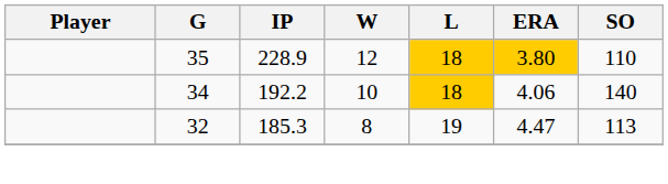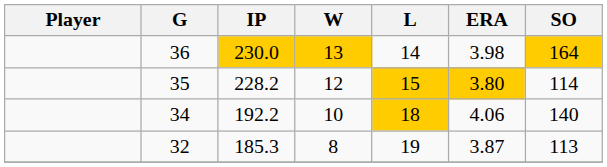 <table class="wikitable sortable">
 <tr>
 <th bgcolor="#DDDDFF" width="16%">Player</th>
 <th bgcolor="#DDDDFF" width="9%">G</th>
 <th bgcolor="#DDDDFF" width="9%">IP</th>
 <th bgcolor="#DDDDFF" width="9%">W</th>
 <th bgcolor="#DDDDFF" width="9%">L</th>
 <th bgcolor="#DDDDFF" width="9%">ERA</th>
 <th bgcolor="#DDDDFF" width="9%">SO</th>
 </tr>
 <tr align="center">
 <td></td>
+<td>36</td>
+<td bgcolor="FFCC00">230.0</td>
+<td bgcolor="FFCC00">13</td>
+<td>14</td>
+<td>3.98</td>
+<td bgcolor="FFCC00">164</td>
+</tr>
+<tr align="center">
+<td></td>
 <td>35</td>
-<td>228.9</td>
+<td>228.2</td>
 <td>12</td>
-<td bgcolor="FFCC00">18</td>
+<td bgcolor="FFCC00">15</td>
 <td bgcolor="FFCC00">3.80</td>
-<td>110</td>
+<td>114</td>
 </tr>
 <tr align="center">
 <td></td>
 <td>34</td>
 <td>192.2</td>
 <td>10</td>
 <td bgcolor="FFCC00">18</td>
 <td>4.06</td>
 <td>140</td>
 </tr>
 <tr align="center">
 <td></td>
 <td>32</td>
 <td>185.3</td>
 <td>8</td>
 <td>19</td>
-<td>4.47</td>
+<td>3.87</td>
 <td>113</td>
 </tr>
 <tr align="center">
 </tr>
 </table>
